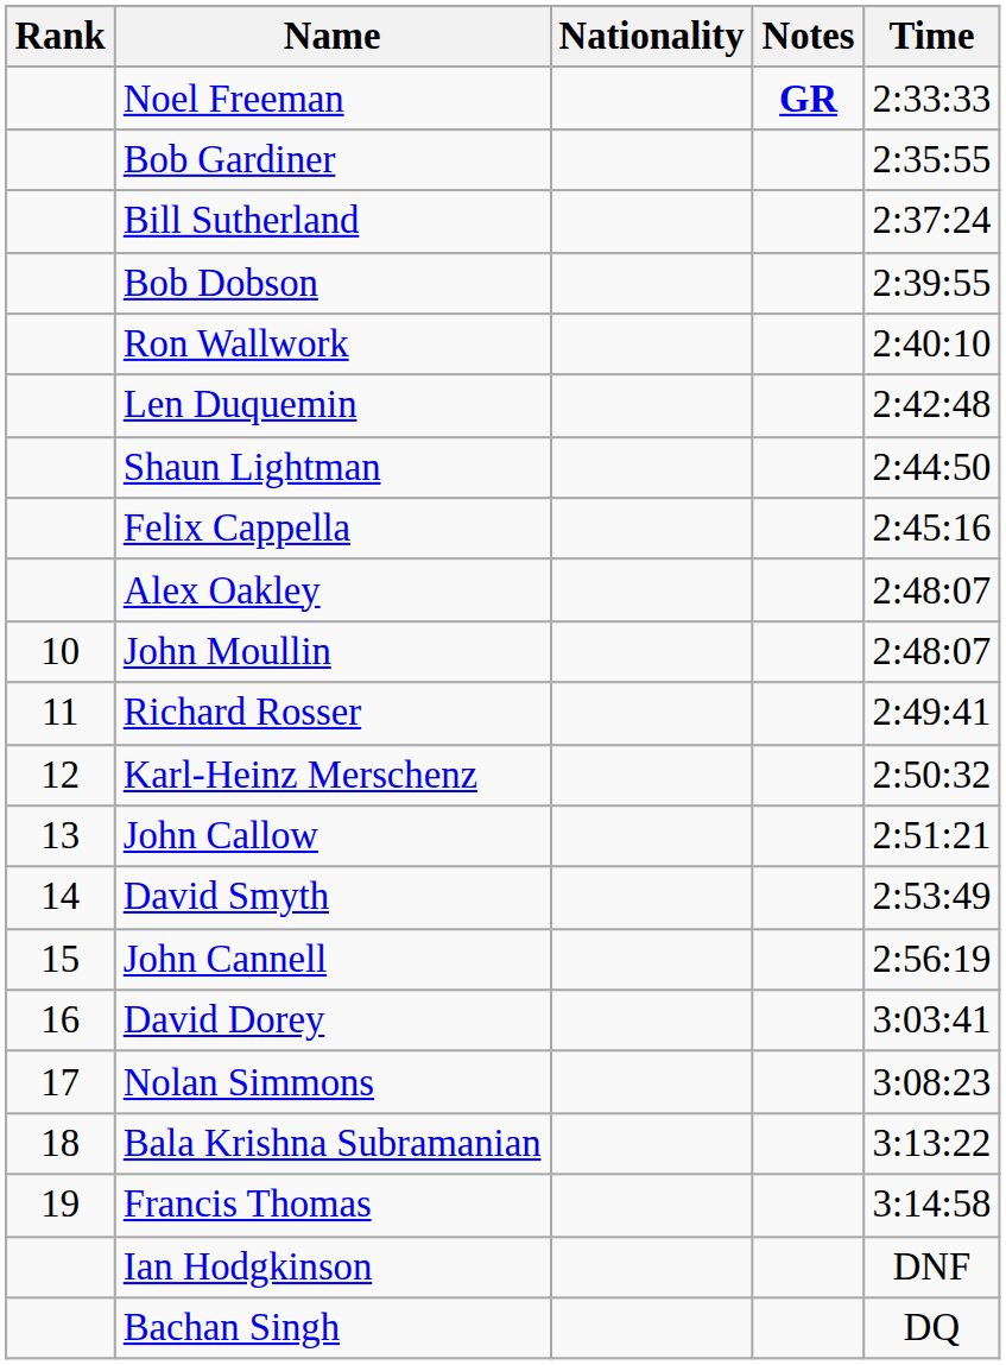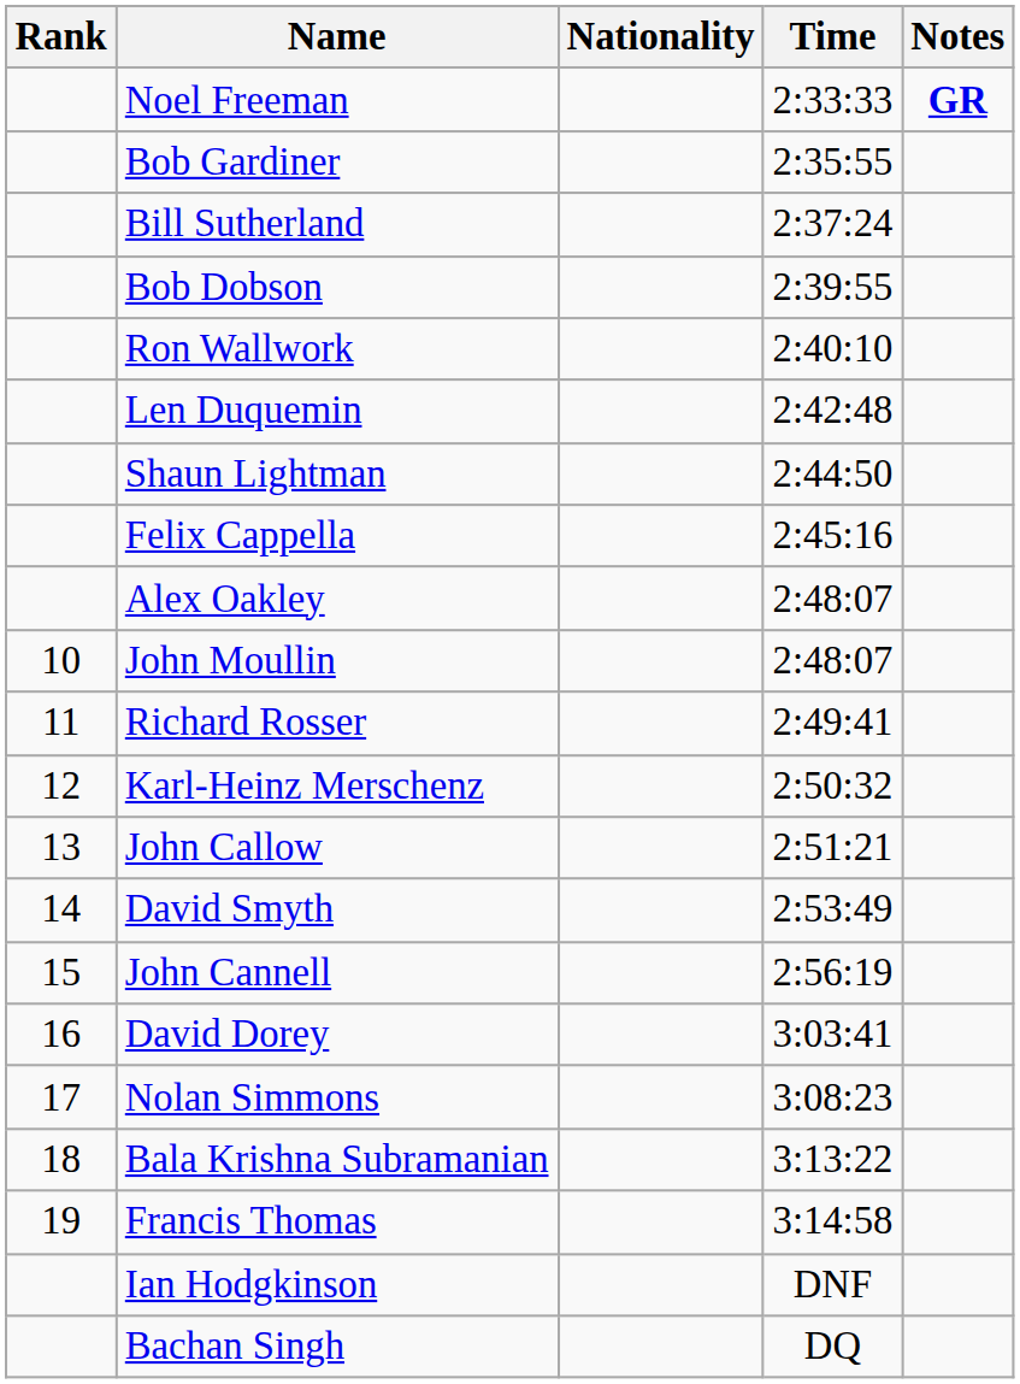 <table class="wikitable sortable" style=" text-align:center;">
 <tr>
 <th scope=col>Rank</th>
 <th scope=col>Name</th>
 <th scope=col>Nationality</th>
+<th scope=col>Time</th>
 <th scope=col>Notes</th>
-<th scope=col>Time</th>
 </tr>
 <tr>
 <td></td>
 <td style="text-align:left;"><a href='#'>Noel Freeman</a></td>
 <td style="text-align:left;"></td>
+<td>2:33:33</td>
 <td><strong><a href='#'>GR</a></strong></td>
-<td>2:33:33</td>
 </tr>
 <tr>
 <td></td>
 <td style="text-align:left;"><a href='#'>Bob Gardiner</a></td>
 <td style="text-align:left;"></td>
+<td>2:35:55</td>
 <td></td>
-<td>2:35:55</td>
 </tr>
 <tr>
 <td></td>
 <td style="text-align:left;"><a href='#'>Bill Sutherland</a></td>
 <td style="text-align:left;"></td>
+<td>2:37:24</td>
 <td></td>
-<td>2:37:24</td>
 </tr>
 <tr>
 <td></td>
 <td style="text-align:left;"><a href='#'>Bob Dobson</a></td>
 <td style="text-align:left;"></td>
+<td>2:39:55</td>
 <td></td>
-<td>2:39:55</td>
 </tr>
 <tr>
 <td></td>
 <td style="text-align:left;"><a href='#'>Ron Wallwork</a></td>
 <td style="text-align:left;"></td>
+<td>2:40:10</td>
 <td></td>
-<td>2:40:10</td>
 </tr>
 <tr>
 <td></td>
 <td style="text-align:left;"><a href='#'>Len Duquemin</a></td>
 <td style="text-align:left;"></td>
+<td>2:42:48</td>
 <td></td>
-<td>2:42:48</td>
 </tr>
 <tr>
 <td></td>
 <td style="text-align:left;"><a href='#'>Shaun Lightman</a></td>
 <td style="text-align:left;"></td>
+<td>2:44:50</td>
 <td></td>
-<td>2:44:50</td>
 </tr>
 <tr>
 <td></td>
 <td style="text-align:left;"><a href='#'>Felix Cappella</a></td>
 <td style="text-align:left;"></td>
+<td>2:45:16</td>
 <td></td>
-<td>2:45:16</td>
 </tr>
 <tr>
 <td></td>
 <td style="text-align:left;"><a href='#'>Alex Oakley</a></td>
 <td style="text-align:left;"></td>
+<td>2:48:07</td>
 <td></td>
-<td>2:48:07</td>
 </tr>
 <tr>
 <td>10</td>
 <td style="text-align:left;"><a href='#'>John Moullin</a></td>
 <td style="text-align:left;"></td>
+<td>2:48:07</td>
 <td></td>
-<td>2:48:07</td>
 </tr>
 <tr>
 <td>11</td>
 <td style="text-align:left;"><a href='#'>Richard Rosser</a></td>
 <td style="text-align:left;"></td>
+<td>2:49:41</td>
 <td></td>
-<td>2:49:41</td>
 </tr>
 <tr>
 <td>12</td>
 <td style="text-align:left;"><a href='#'>Karl-Heinz Merschenz</a></td>
 <td style="text-align:left;"></td>
+<td>2:50:32</td>
 <td></td>
-<td>2:50:32</td>
 </tr>
 <tr>
 <td>13</td>
 <td style="text-align:left;"><a href='#'>John Callow</a></td>
 <td style="text-align:left;"></td>
+<td>2:51:21</td>
 <td></td>
-<td>2:51:21</td>
 </tr>
 <tr>
 <td>14</td>
 <td style="text-align:left;"><a href='#'>David Smyth</a></td>
 <td style="text-align:left;"></td>
+<td>2:53:49</td>
 <td></td>
-<td>2:53:49</td>
 </tr>
 <tr>
 <td>15</td>
 <td style="text-align:left;"><a href='#'>John Cannell</a></td>
 <td style="text-align:left;"></td>
+<td>2:56:19</td>
 <td></td>
-<td>2:56:19</td>
 </tr>
 <tr>
 <td>16</td>
 <td style="text-align:left;"><a href='#'>David Dorey</a></td>
 <td style="text-align:left;"></td>
+<td>3:03:41</td>
 <td></td>
-<td>3:03:41</td>
 </tr>
 <tr>
 <td>17</td>
 <td style="text-align:left;"><a href='#'>Nolan Simmons</a></td>
 <td style="text-align:left;"></td>
+<td>3:08:23</td>
 <td></td>
-<td>3:08:23</td>
 </tr>
 <tr>
 <td>18</td>
 <td style="text-align:left;"><a href='#'>Bala Krishna Subramanian</a></td>
 <td style="text-align:left;"></td>
+<td>3:13:22</td>
 <td></td>
-<td>3:13:22</td>
 </tr>
 <tr>
 <td>19</td>
 <td style="text-align:left;"><a href='#'>Francis Thomas</a></td>
 <td style="text-align:left;"></td>
+<td>3:14:58</td>
 <td></td>
-<td>3:14:58</td>
 </tr>
 <tr>
 <td data-sort-value="20"></td>
 <td style="text-align:left;"><a href='#'>Ian Hodgkinson</a></td>
 <td style="text-align:left;"></td>
+<td data-sort-value="9:99:99">DNF</td>
 <td></td>
-<td data-sort-value="9:99:99">DNF</td>
 </tr>
 <tr>
 <td data-sort-value="21"></td>
 <td style="text-align:left;"><a href='#'>Bachan Singh</a></td>
 <td style="text-align:left;"></td>
+<td data-sort-value="9:99:99">DQ</td>
 <td></td>
-<td data-sort-value="9:99:99">DQ</td>
 </tr>
 </table>
